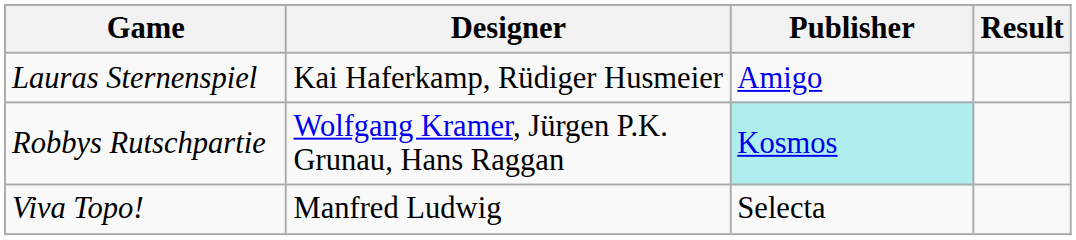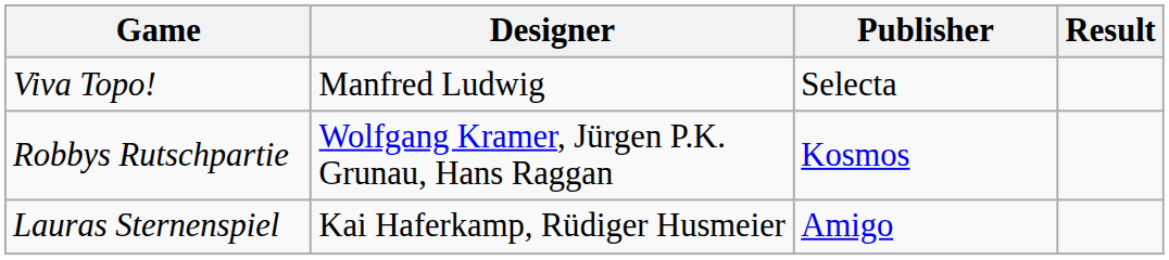 <table class="wikitable">
 <tr>
 <th style="width:140px;">Game</th>
 <th style="width:225px;">Designer</th>
 <th style="width:120px;">Publisher</th>
 <th>Result</th>
 </tr>
 <tr>
+<td><em>Viva Topo!</em></td>
+<td>Manfred Ludwig</td>
+<td>Selecta</td>
+<td></td>
+</tr>
+<tr>
+<td><em>Robbys Rutschpartie</em></td>
+<td><a href='#'>Wolfgang Kramer</a>, Jürgen P.K. Grunau, Hans Raggan</td>
+<td><a href='#'>Kosmos</a></td>
+<td></td>
+</tr>
+<tr>
 <td><em>Lauras Sternenspiel</em></td>
 <td>Kai Haferkamp, Rüdiger Husmeier</td>
 <td><a href='#'>Amigo</a></td>
 <td></td>
 </tr>
-<tr>
-<td><em>Robbys Rutschpartie</em></td>
-<td><a href='#'>Wolfgang Kramer</a>, Jürgen P.K. Grunau, Hans Raggan</td>
-<td style="background: paleturquoise;"><a href='#'>Kosmos</a></td>
-<td></td>
-</tr>
-<tr>
-<td><em>Viva Topo!</em></td>
-<td>Manfred Ludwig</td>
-<td>Selecta</td>
-<td></td>
-</tr>
 </table>
